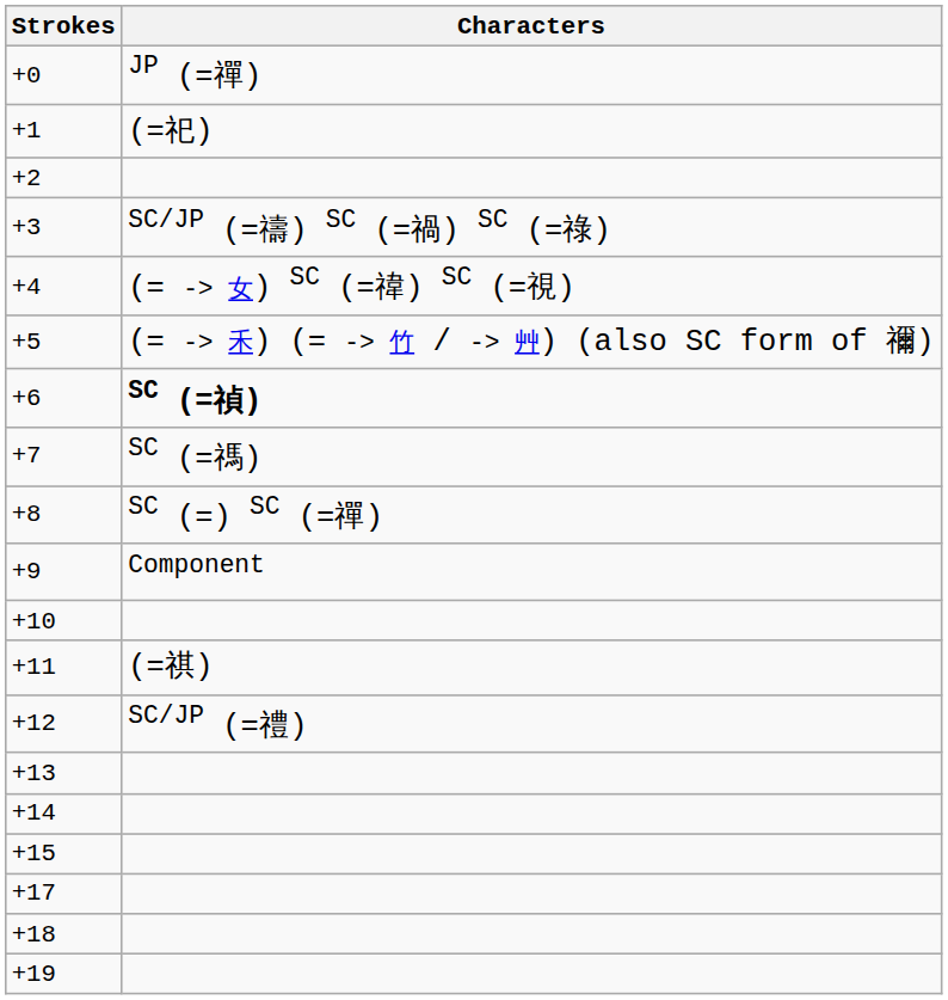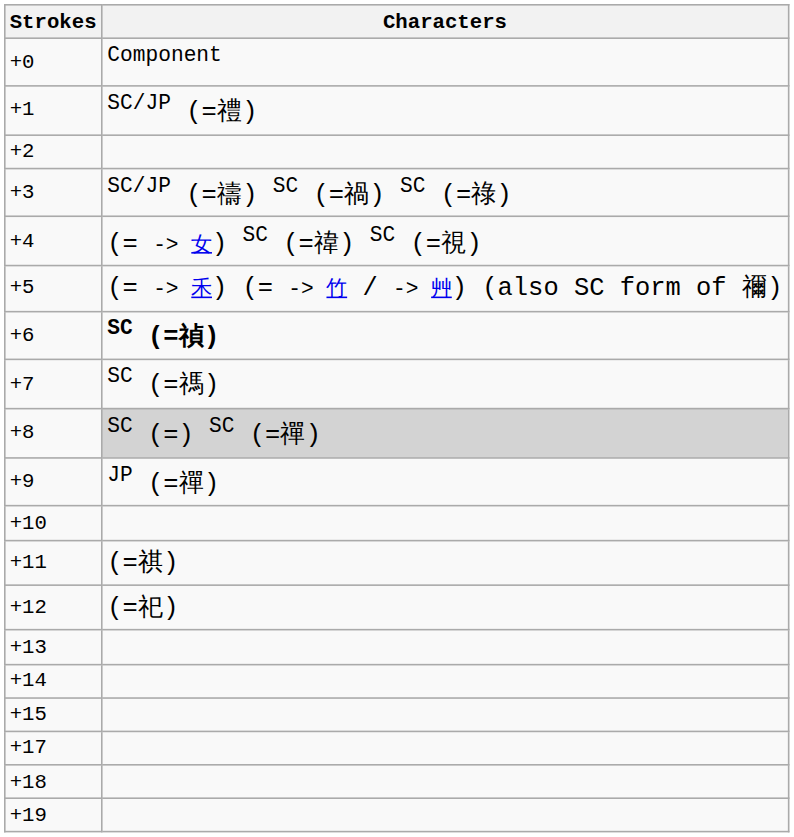 <table class="wikitable">
 <tr>
 <th>Strokes</th>
 <th>Characters</th>
 </tr>
 <tr>
 <td>+0</td>
-<td style="font-size: large;"><sup>JP</sup> (=禪)                   </td>
+<td style="font-size: large;"> <sup>Component</sup></td>
 </tr>
 <tr>
 <td>+1</td>
-<td style="font-size: large;">   (=祀)  </td>
+<td style="font-size: large;"><sup>SC/JP</sup> (=禮)</td>
 </tr>
 <tr>
 <td>+2</td>
 <td style="font-size: large;"></td>
 </tr>
 <tr>
 <td>+3</td>
 <td style="font-size: large;">        <sup>SC/JP</sup> (=禱) <sup>SC</sup> (=禍) <sup>SC</sup> (=祿) </td>
 </tr>
 <tr>
 <td>+4</td>
 <td style="font-size: large;">  (= <small>-> <a href='#'>女</a></small>)         <sup>SC</sup> (=禕) <sup>SC</sup> (=視)</td>
 </tr>
 <tr>
 <td>+5</td>
 <td style="font-size: large;">       (= <small>-> <a href='#'>禾</a></small>)    (= <small>-> <a href='#'>竹</a></small> /  <small>-> <a href='#'>艸</a></small>)           (also SC form of 禰)</td>
 </tr>
 <tr>
 <td>+6</td>
 <td style="font-size: large;"><strong>           <sup>SC</sup> (=禎)</strong></td>
 </tr>
 <tr>
 <td>+7</td>
 <td style="font-size: large;">     <sup>SC</sup> (=禡)</td>
 </tr>
 <tr>
 <td>+8</td>
-<td style="font-size: large;">       <sup>SC</sup> (=)    <sup>SC</sup> (=禪) </td>
+<td style="background: lightgrey; font-size: large;">       <sup>SC</sup> (=)    <sup>SC</sup> (=禪) </td>
 </tr>
 <tr>
 <td>+9</td>
-<td style="font-size: large;"> <sup>Component</sup></td>
+<td style="font-size: large;"><sup>JP</sup> (=禪)                   </td>
 </tr>
 <tr>
 <td>+10</td>
 <td style="font-size: large;">         </td>
 </tr>
 <tr>
 <td>+11</td>
 <td style="font-size: large;">  (=祺) </td>
 </tr>
 <tr>
 <td>+12</td>
-<td style="font-size: large;"><sup>SC/JP</sup> (=禮)</td>
+<td style="font-size: large;">   (=祀)  </td>
 </tr>
 <tr>
 <td>+13</td>
 <td style="font-size: large;">   </td>
 </tr>
 <tr>
 <td>+14</td>
 <td style="font-size: large;"> </td>
 </tr>
 <tr>
 <td>+15</td>
 <td style="font-size: large;"></td>
 </tr>
 <tr>
 <td>+17</td>
 <td style="font-size: large;"> </td>
 </tr>
 <tr>
 <td>+18</td>
 <td style="font-size: large;"></td>
 </tr>
 <tr>
 <td>+19</td>
 <td style="font-size: large;"> </td>
 </tr>
 </table>
